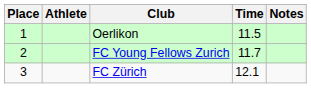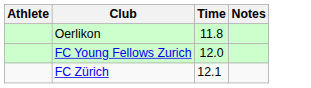 <table class="wikitable sortable">
 <tr>
-<th>Place</th>
 <th>Athlete</th>
 <th>Club</th>
 <th>Time</th>
 <th>Notes</th>
 </tr>
 <tr style="background:#cfc;">
-<td align=center>1</td>
 <td></td>
 <td>Oerlikon</td>
-<td align=center>11.5</td>
+<td align=center>11.8</td>
 <td align=center></td>
 </tr>
 <tr style="background:#cfc;">
-<td align=center>2</td>
 <td></td>
 <td><a href='#'>FC Young Fellows Zurich</a></td>
-<td align=center>11.7</td>
+<td align=center>12.0</td>
 <td align=center></td>
 </tr>
 <tr>
-<td align=center>3</td>
 <td></td>
 <td><a href='#'>FC Zürich</a></td>
 <td>12.1</td>
 <td></td>
 </tr>
 </table>
